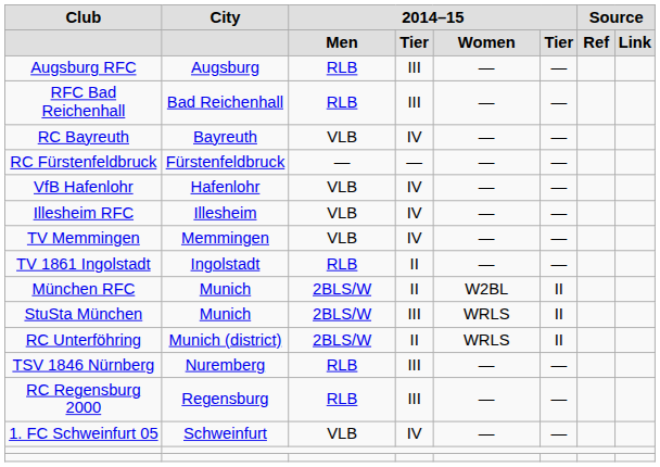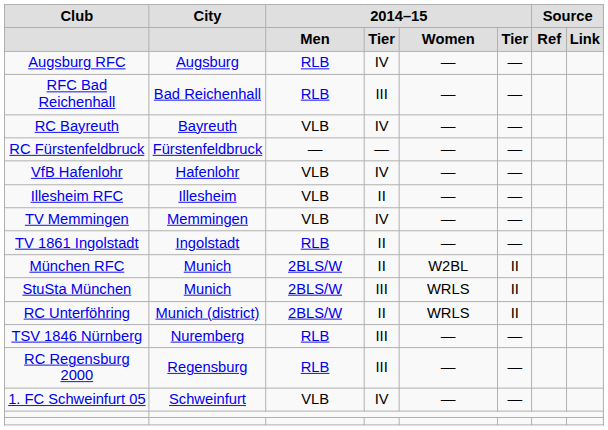 <table class="wikitable">
 <tr align="center"  bgcolor="#dfdfdf">
 <td width="150"><strong>Club</strong></td>
 <td width="100"><strong>City</strong></td>
 <td width="200" colspan=4><strong>2014–15</strong></td>
 <td colspan=2><strong>Source</strong></td>
 </tr>
 <tr align="center" bgcolor="#dfdfdf">
 <td></td>
 <td></td>
 <td width="100"><strong>Men</strong></td>
 <td width="30"><strong>Tier</strong></td>
 <td width="100"><strong>Women</strong></td>
 <td width="30"><strong>Tier</strong></td>
 <td width="30"><strong>Ref</strong></td>
 <td width="30"><strong>Link</strong></td>
 </tr>
 <tr align="center">
 <td><a href='#'>Augsburg RFC</a></td>
 <td><a href='#'>Augsburg</a></td>
 <td><a href='#'>RLB</a></td>
-<td>III</td>
+<td>IV</td>
 <td>—</td>
 <td>—</td>
 <td></td>
 <td></td>
 </tr>
 <tr align="center">
 <td><a href='#'>RFC Bad Reichenhall</a></td>
 <td><a href='#'>Bad Reichenhall</a></td>
 <td><a href='#'>RLB</a></td>
 <td>III</td>
 <td>—</td>
 <td>—</td>
 <td></td>
 <td></td>
 </tr>
 <tr align="center">
 <td><a href='#'>RC Bayreuth</a></td>
 <td><a href='#'>Bayreuth</a></td>
 <td>VLB</td>
 <td>IV</td>
 <td>—</td>
 <td>—</td>
 <td></td>
 <td></td>
 </tr>
 <tr align="center">
 <td><a href='#'>RC Fürstenfeldbruck</a></td>
 <td><a href='#'>Fürstenfeldbruck</a></td>
 <td>—</td>
 <td>—</td>
 <td>—</td>
 <td>—</td>
 <td></td>
 <td></td>
 </tr>
 <tr align="center">
 <td><a href='#'>VfB Hafenlohr</a></td>
 <td><a href='#'>Hafenlohr</a></td>
 <td>VLB</td>
 <td>IV</td>
 <td>—</td>
 <td>—</td>
 <td></td>
 <td></td>
 </tr>
 <tr align="center">
 <td><a href='#'>Illesheim RFC</a></td>
 <td><a href='#'>Illesheim</a></td>
 <td>VLB</td>
-<td>IV</td>
+<td>II</td>
 <td>—</td>
 <td>—</td>
 <td></td>
 <td></td>
 </tr>
 <tr align="center">
 <td><a href='#'>TV Memmingen</a></td>
 <td><a href='#'>Memmingen</a></td>
 <td>VLB</td>
 <td>IV</td>
 <td>—</td>
 <td>—</td>
 <td></td>
 <td></td>
 </tr>
 <tr align="center">
 <td><a href='#'>TV 1861 Ingolstadt</a></td>
 <td><a href='#'>Ingolstadt</a></td>
 <td><a href='#'>RLB</a></td>
 <td>II</td>
 <td>—</td>
 <td>—</td>
 <td></td>
 <td></td>
 </tr>
 <tr align="center">
 <td><a href='#'>München RFC</a></td>
 <td><a href='#'>Munich</a></td>
 <td><a href='#'>2BLS/W</a></td>
 <td>II</td>
 <td>W2BL</td>
 <td>II</td>
 <td></td>
 <td></td>
 </tr>
 <tr align="center">
 <td><a href='#'>StuSta München</a></td>
 <td><a href='#'>Munich</a></td>
 <td><a href='#'>2BLS/W</a></td>
 <td>III</td>
 <td>WRLS</td>
 <td>II</td>
 <td></td>
 <td></td>
 </tr>
 <tr align="center">
 <td><a href='#'>RC Unterföhring</a></td>
 <td><a href='#'>Munich (district)</a></td>
 <td><a href='#'>2BLS/W</a></td>
 <td>II</td>
 <td>WRLS</td>
 <td>II</td>
 <td></td>
 <td></td>
 </tr>
 <tr align="center">
 <td><a href='#'>TSV 1846 Nürnberg</a></td>
 <td><a href='#'>Nuremberg</a></td>
 <td><a href='#'>RLB</a></td>
 <td>III</td>
 <td>—</td>
 <td>—</td>
 <td></td>
 <td></td>
 </tr>
 <tr align="center">
 <td><a href='#'>RC Regensburg 2000</a></td>
 <td><a href='#'>Regensburg</a></td>
 <td><a href='#'>RLB</a></td>
 <td>III</td>
 <td>—</td>
 <td>—</td>
 <td></td>
 <td></td>
 </tr>
 <tr align="center">
 <td><a href='#'>1. FC Schweinfurt 05</a></td>
 <td><a href='#'>Schweinfurt</a></td>
 <td>VLB</td>
 <td>IV</td>
 <td>—</td>
 <td>—</td>
 <td></td>
 <td></td>
 </tr>
 <tr align="center">
 <td></td>
 </tr>
 <tr align="center">
 <td></td>
 <td></td>
 <td></td>
 <td></td>
 <td></td>
 <td></td>
 <td></td>
 <td></td>
 </tr>
 </table>
